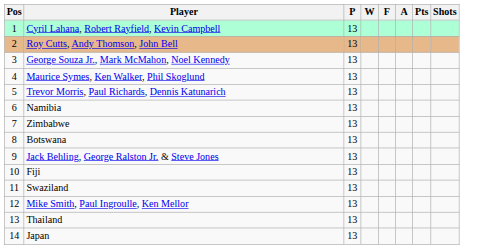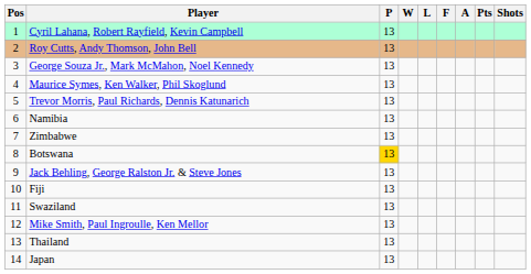 <table class="wikitable" style="font-size: 100%">
 <tr>
 <th width=20>Pos</th>
 <th width=500>Player</th>
 <th width=20>P</th>
 <th width=20>W</th>
+<th width=20>L</th>
 <th width=20>F</th>
 <th width=20>A</th>
 <th width=20>Pts</th>
 <th width=30>Shots</th>
 </tr>
 <tr align=center style="background: #ADFFD6;">
 <td>1</td>
 <td align="left"> <a href='#'>Cyril Lahana</a>, <a href='#'>Robert Rayfield</a>, <a href='#'>Kevin Campbell</a></td>
 <td>13</td>
+<td></td>
 <td></td>
 <td></td>
 <td></td>
 <td></td>
 <td></td>
 </tr>
 <tr align=center style="background: #E6B88A;">
 <td>2</td>
 <td align="left"> <a href='#'>Roy Cutts</a>, <a href='#'>Andy Thomson</a>, <a href='#'>John Bell</a></td>
 <td>13</td>
 <td></td>
 <td></td>
 <td></td>
 <td></td>
 <td></td>
+<td></td>
 </tr>
 <tr align=center>
 <td>3</td>
 <td align="left"> <a href='#'>George Souza Jr.</a>, <a href='#'>Mark McMahon</a>, <a href='#'>Noel Kennedy</a></td>
 <td>13</td>
+<td></td>
 <td></td>
 <td></td>
 <td></td>
 <td></td>
 <td></td>
 </tr>
 <tr align=center>
 <td>4</td>
 <td align="left"> <a href='#'>Maurice Symes</a>, <a href='#'>Ken Walker</a>, <a href='#'>Phil Skoglund</a></td>
 <td>13</td>
 <td></td>
 <td></td>
 <td></td>
 <td></td>
 <td></td>
+<td></td>
 </tr>
 <tr align=center>
 <td>5</td>
 <td align="left"> <a href='#'>Trevor Morris</a>, <a href='#'>Paul Richards</a>, <a href='#'>Dennis Katunarich</a></td>
 <td>13</td>
+<td></td>
 <td></td>
 <td></td>
 <td></td>
 <td></td>
 <td></td>
 </tr>
 <tr align=center>
 <td>6</td>
 <td align="left"> Namibia</td>
 <td>13</td>
 <td></td>
 <td></td>
 <td></td>
 <td></td>
 <td></td>
+<td></td>
 </tr>
 <tr align=center>
 <td>7</td>
 <td align="left"> Zimbabwe</td>
 <td>13</td>
 <td></td>
 <td></td>
 <td></td>
 <td></td>
 <td></td>
+<td></td>
 </tr>
 <tr align=center>
 <td>8</td>
 <td align="left"> Botswana</td>
-<td>13</td>
+<td style="background: gold;">13</td>
+<td></td>
 <td></td>
 <td></td>
 <td></td>
 <td></td>
 <td></td>
 </tr>
 <tr align=center>
 <td>9</td>
 <td align="left"> <a href='#'>Jack Behling</a>, <a href='#'>George Ralston Jr.</a> & <a href='#'>Steve Jones</a></td>
 <td>13</td>
 <td></td>
 <td></td>
 <td></td>
 <td></td>
 <td></td>
+<td></td>
 </tr>
 <tr align=center>
 <td>10</td>
 <td align="left"> Fiji</td>
 <td>13</td>
+<td></td>
 <td></td>
 <td></td>
 <td></td>
 <td></td>
 <td></td>
 </tr>
 <tr align=center>
 <td>11</td>
 <td align="left"> Swaziland</td>
 <td>13</td>
 <td></td>
 <td></td>
 <td></td>
 <td></td>
 <td></td>
+<td></td>
 </tr>
 <tr align=center>
 <td>12</td>
 <td align="left"> <a href='#'>Mike Smith</a>, <a href='#'>Paul Ingroulle</a>, <a href='#'>Ken Mellor</a></td>
 <td>13</td>
+<td></td>
 <td></td>
 <td></td>
 <td></td>
 <td></td>
 <td></td>
 </tr>
 <tr align=center>
 <td>13</td>
 <td align="left"> Thailand</td>
 <td>13</td>
 <td></td>
 <td></td>
 <td></td>
 <td></td>
 <td></td>
+<td></td>
 </tr>
 <tr align=center>
 <td>14</td>
 <td align="left"> Japan</td>
 <td>13</td>
 <td></td>
 <td></td>
 <td></td>
 <td></td>
 <td></td>
+<td></td>
 </tr>
 </table>
